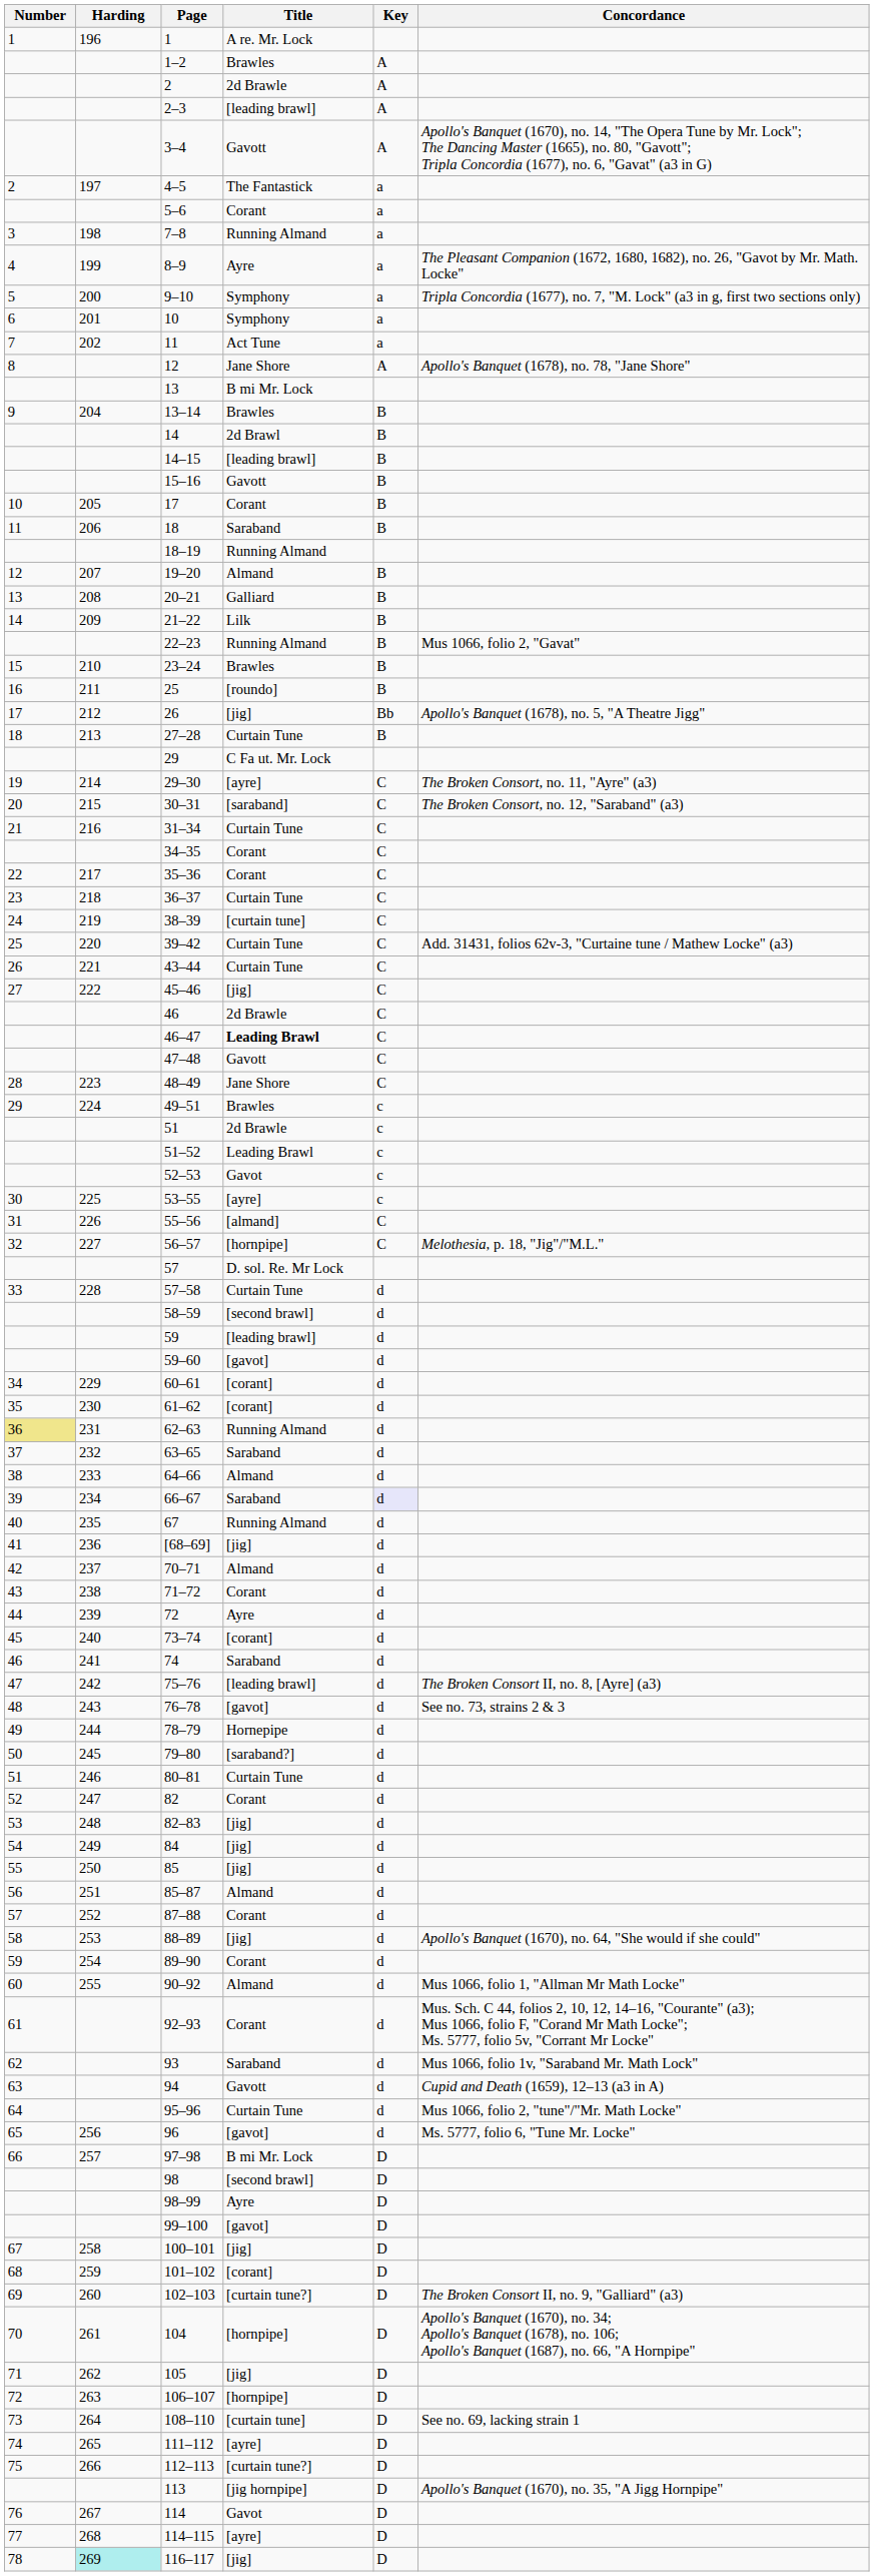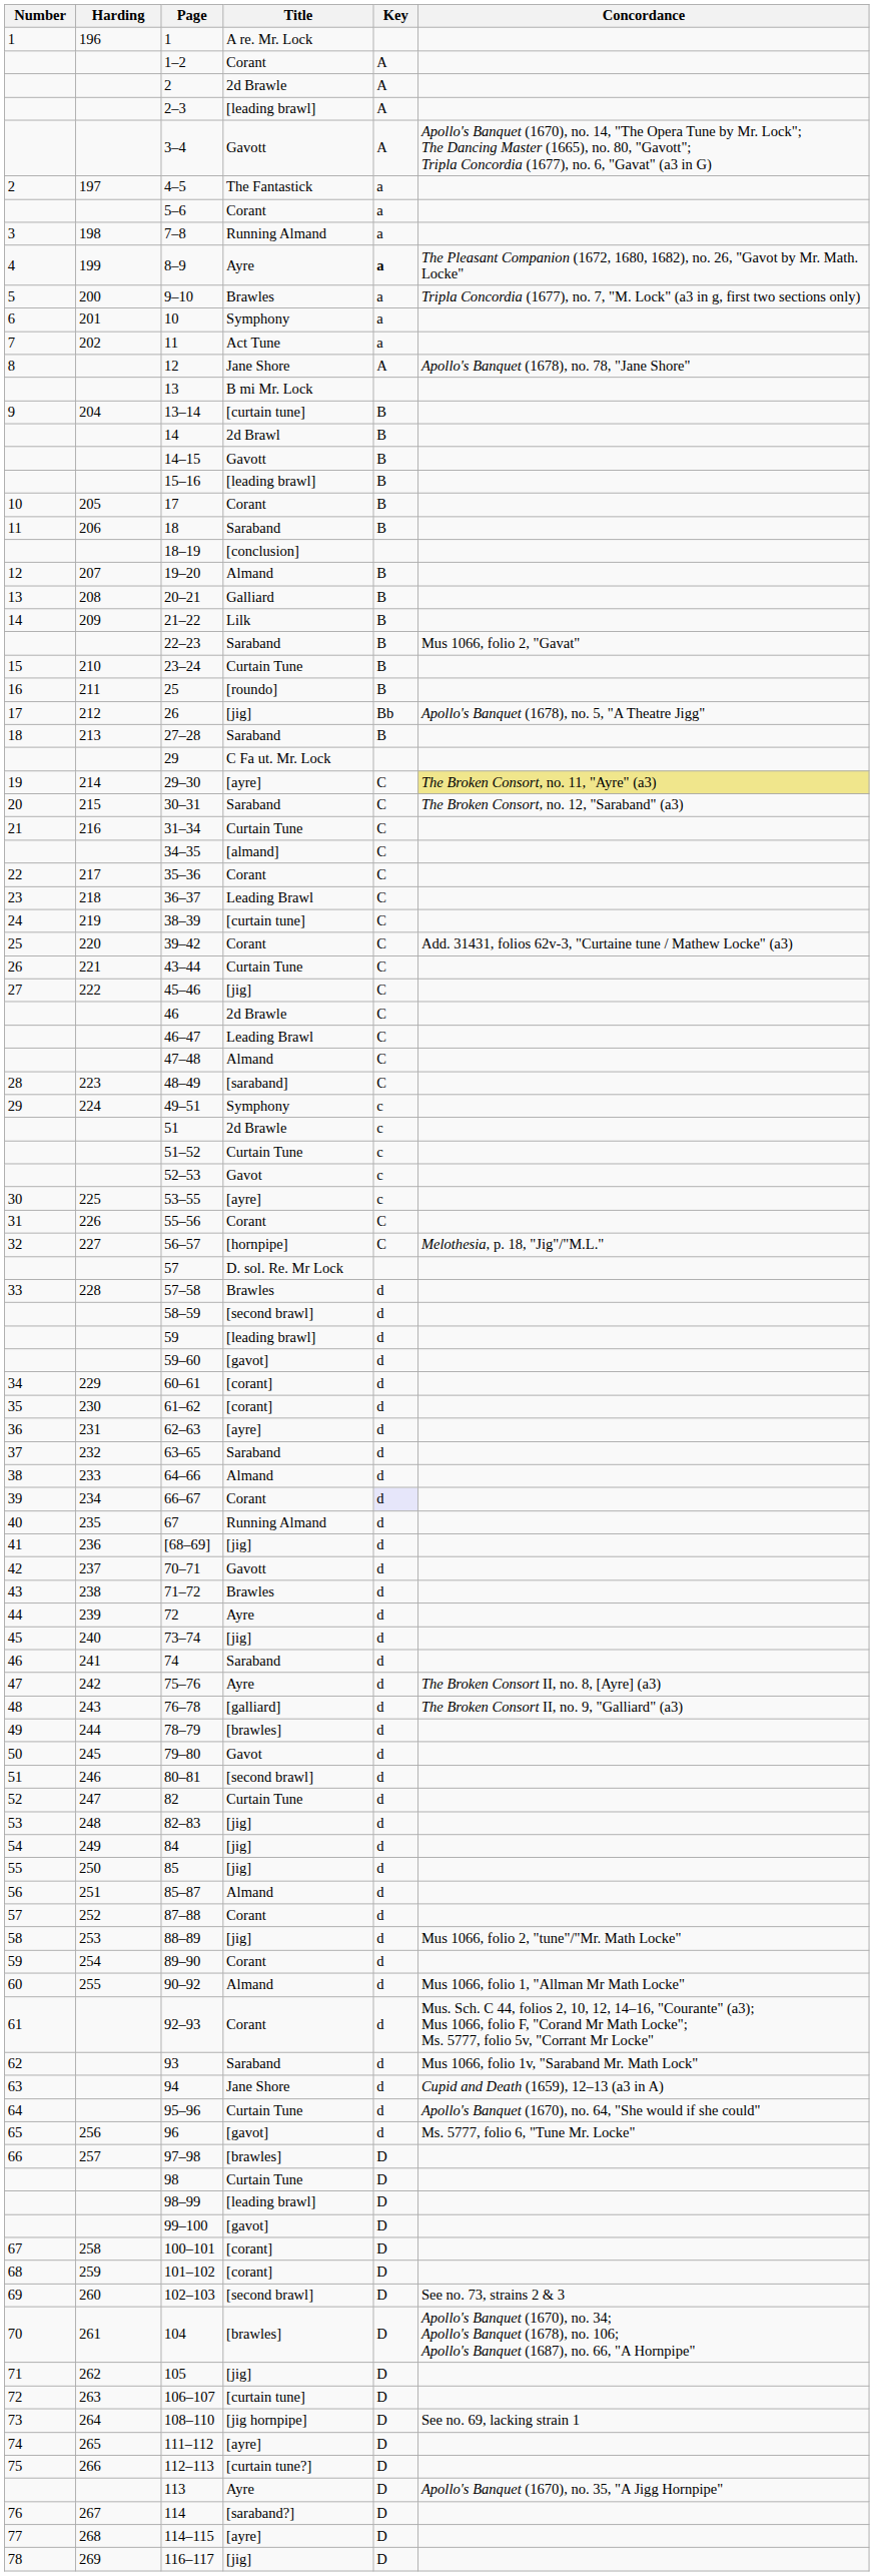 <table class="wikitable" style="width:60%;">
 <tr>
 <th style="width:2%; text-align:center;">Number</th>
 <th style="width:4%; text-align:center;">Harding</th>
 <th style="width:4%; text-align:center;">Page</th>
 <th style="width:10%; text-align:center;">Title</th>
 <th style="width:2%; text-align:center;">Key</th>
 <th style="width:30%; text-align:center;">Concordance</th>
 </tr>
 <tr>
 <td>1</td>
 <td>196</td>
 <td>1</td>
 <td>A re. Mr. Lock</td>
 <td></td>
 <td></td>
 </tr>
 <tr>
 <td></td>
 <td></td>
 <td>1–2</td>
-<td>Brawles</td>
+<td>Corant</td>
 <td>A</td>
 <td></td>
 </tr>
 <tr>
 <td></td>
 <td></td>
 <td>2</td>
 <td>2d Brawle</td>
 <td>A</td>
 <td></td>
 </tr>
 <tr>
 <td></td>
 <td></td>
 <td>2–3</td>
 <td>[leading brawl]</td>
 <td>A</td>
 <td></td>
 </tr>
 <tr>
 <td></td>
 <td></td>
 <td>3–4</td>
 <td>Gavott</td>
 <td>A</td>
 <td><em>Apollo's Banquet</em> (1670), no. 14, "The Opera Tune by Mr. Lock";<br><em>The Dancing Master</em> (1665), no. 80, "Gavott"; <br><em>Tripla Concordia</em> (1677), no. 6, "Gavat" (a3 in G)</td>
 </tr>
 <tr>
 <td>2</td>
 <td>197</td>
 <td>4–5</td>
 <td>The Fantastick</td>
 <td>a</td>
 <td></td>
 </tr>
 <tr>
 <td></td>
 <td></td>
 <td>5–6</td>
 <td>Corant</td>
 <td>a</td>
 <td></td>
 </tr>
 <tr>
 <td>3</td>
 <td>198</td>
 <td>7–8</td>
 <td>Running Almand</td>
 <td>a</td>
 <td></td>
 </tr>
 <tr>
 <td>4</td>
 <td>199</td>
 <td>8–9</td>
 <td>Ayre</td>
-<td>a</td>
+<td><strong>a</strong></td>
 <td><em>The Pleasant Companion</em> (1672, 1680, 1682), no. 26, "Gavot by Mr. Math. Locke"</td>
 </tr>
 <tr>
 <td>5</td>
 <td>200</td>
 <td>9–10</td>
-<td>Symphony</td>
+<td>Brawles</td>
 <td>a</td>
 <td><em>Tripla Concordia</em> (1677), no. 7, "M. Lock" (a3 in g, first two sections only)</td>
 </tr>
 <tr>
 <td>6</td>
 <td>201</td>
 <td>10</td>
 <td>Symphony</td>
 <td>a</td>
 <td></td>
 </tr>
 <tr>
 <td>7</td>
 <td>202</td>
 <td>11</td>
 <td>Act Tune</td>
 <td>a</td>
 <td></td>
 </tr>
 <tr>
 <td>8</td>
 <td></td>
 <td>12</td>
 <td>Jane Shore</td>
 <td>A</td>
 <td><em>Apollo's Banquet</em> (1678), no. 78, "Jane Shore"</td>
 </tr>
 <tr>
 <td></td>
 <td></td>
 <td>13</td>
 <td>B mi Mr. Lock</td>
 <td></td>
 <td></td>
 </tr>
 <tr>
 <td>9</td>
 <td>204</td>
 <td>13–14</td>
-<td>Brawles</td>
+<td>[curtain tune]</td>
 <td>B</td>
 <td></td>
 </tr>
 <tr>
 <td></td>
 <td></td>
 <td>14</td>
 <td>2d Brawl</td>
 <td>B</td>
 <td></td>
 </tr>
 <tr>
 <td></td>
 <td></td>
 <td>14–15</td>
-<td>[leading brawl]</td>
+<td>Gavott</td>
 <td>B</td>
 <td></td>
 </tr>
 <tr>
 <td></td>
 <td></td>
 <td>15–16</td>
-<td>Gavott</td>
+<td>[leading brawl]</td>
 <td>B</td>
 <td></td>
 </tr>
 <tr>
 <td>10</td>
 <td>205</td>
 <td>17</td>
 <td>Corant</td>
 <td>B</td>
 <td></td>
 </tr>
 <tr>
 <td>11</td>
 <td>206</td>
 <td>18</td>
 <td>Saraband</td>
 <td>B</td>
 <td></td>
 </tr>
 <tr>
 <td></td>
 <td></td>
 <td>18–19</td>
-<td>Running Almand</td>
+<td>[conclusion]</td>
 <td></td>
 <td></td>
 </tr>
 <tr>
 <td>12</td>
 <td>207</td>
 <td>19–20</td>
 <td>Almand</td>
 <td>B</td>
 <td></td>
 </tr>
 <tr>
 <td>13</td>
 <td>208</td>
 <td>20–21</td>
 <td>Galliard</td>
 <td>B</td>
 <td></td>
 </tr>
 <tr>
 <td>14</td>
 <td>209</td>
 <td>21–22</td>
 <td>Lilk</td>
 <td>B</td>
 <td></td>
 </tr>
 <tr>
 <td></td>
 <td></td>
 <td>22–23</td>
-<td>Running Almand</td>
+<td>Saraband</td>
 <td>B</td>
 <td>Mus 1066, folio 2, "Gavat"</td>
 </tr>
 <tr>
 <td>15</td>
 <td>210</td>
 <td>23–24</td>
-<td>Brawles</td>
+<td>Curtain Tune</td>
 <td>B</td>
 <td></td>
 </tr>
 <tr>
 <td>16</td>
 <td>211</td>
 <td>25</td>
 <td>[roundo]</td>
 <td>B</td>
 <td></td>
 </tr>
 <tr>
 <td>17</td>
 <td>212</td>
 <td>26</td>
 <td>[jig]</td>
 <td>Bb</td>
 <td><em>Apollo's Banquet</em> (1678), no. 5, "A Theatre Jigg"</td>
 </tr>
 <tr>
 <td>18</td>
 <td>213</td>
 <td>27–28</td>
-<td>Curtain Tune</td>
+<td>Saraband</td>
 <td>B</td>
 <td></td>
 </tr>
 <tr>
 <td></td>
 <td></td>
 <td>29</td>
 <td>C Fa ut. Mr. Lock</td>
 <td></td>
 <td></td>
 </tr>
 <tr>
 <td>19</td>
 <td>214</td>
 <td>29–30</td>
 <td>[ayre]</td>
 <td>C</td>
-<td><em>The Broken Consort</em>, no. 11, "Ayre" (a3)</td>
+<td style="background: khaki;"><em>The Broken Consort</em>, no. 11, "Ayre" (a3)</td>
 </tr>
 <tr>
 <td>20</td>
 <td>215</td>
 <td>30–31</td>
-<td>[saraband]</td>
+<td>Saraband</td>
 <td>C</td>
 <td><em>The Broken Consort</em>, no. 12, "Saraband" (a3)</td>
 </tr>
 <tr>
 <td>21</td>
 <td>216</td>
 <td>31–34</td>
 <td>Curtain Tune</td>
 <td>C</td>
 <td></td>
 </tr>
 <tr>
 <td></td>
 <td></td>
 <td>34–35</td>
-<td>Corant</td>
+<td>[almand]</td>
 <td>C</td>
 <td></td>
 </tr>
 <tr>
 <td>22</td>
 <td>217</td>
 <td>35–36</td>
 <td>Corant</td>
 <td>C</td>
 <td></td>
 </tr>
 <tr>
 <td>23</td>
 <td>218</td>
 <td>36–37</td>
-<td>Curtain Tune</td>
+<td>Leading Brawl</td>
 <td>C</td>
 <td></td>
 </tr>
 <tr>
 <td>24</td>
 <td>219</td>
 <td>38–39</td>
 <td>[curtain tune]</td>
 <td>C</td>
 <td></td>
 </tr>
 <tr>
 <td>25</td>
 <td>220</td>
 <td>39–42</td>
-<td>Curtain Tune</td>
+<td>Corant</td>
 <td>C</td>
 <td>Add. 31431, folios 62v-3, "Curtaine tune / Mathew Locke" (a3)</td>
 </tr>
 <tr>
 <td>26</td>
 <td>221</td>
 <td>43–44</td>
 <td>Curtain Tune</td>
 <td>C</td>
 <td></td>
 </tr>
 <tr>
 <td>27</td>
 <td>222</td>
 <td>45–46</td>
 <td>[jig]</td>
 <td>C</td>
 <td></td>
 </tr>
 <tr>
 <td></td>
 <td></td>
 <td>46</td>
 <td>2d Brawle</td>
 <td>C</td>
 <td></td>
 </tr>
 <tr>
 <td></td>
 <td></td>
 <td>46–47</td>
-<td><strong>Leading Brawl</strong></td>
+<td>Leading Brawl</td>
 <td>C</td>
 <td></td>
 </tr>
 <tr>
 <td></td>
 <td></td>
 <td>47–48</td>
-<td>Gavott</td>
+<td>Almand</td>
 <td>C</td>
 <td></td>
 </tr>
 <tr>
 <td>28</td>
 <td>223</td>
 <td>48–49</td>
-<td>Jane Shore</td>
+<td>[saraband]</td>
 <td>C</td>
 <td></td>
 </tr>
 <tr>
 <td>29</td>
 <td>224</td>
 <td>49–51</td>
-<td>Brawles</td>
+<td>Symphony</td>
 <td>c</td>
 <td></td>
 </tr>
 <tr>
 <td></td>
 <td></td>
 <td>51</td>
 <td>2d Brawle</td>
 <td>c</td>
 <td></td>
 </tr>
 <tr>
 <td></td>
 <td></td>
 <td>51–52</td>
-<td>Leading Brawl</td>
+<td>Curtain Tune</td>
 <td>c</td>
 <td></td>
 </tr>
 <tr>
 <td></td>
 <td></td>
 <td>52–53</td>
 <td>Gavot</td>
 <td>c</td>
 <td></td>
 </tr>
 <tr>
 <td>30</td>
 <td>225</td>
 <td>53–55</td>
 <td>[ayre]</td>
 <td>c</td>
 <td></td>
 </tr>
 <tr>
 <td>31</td>
 <td>226</td>
 <td>55–56</td>
-<td>[almand]</td>
+<td>Corant</td>
 <td>C</td>
 <td></td>
 </tr>
 <tr>
 <td>32</td>
 <td>227</td>
 <td>56–57</td>
 <td>[hornpipe]</td>
 <td>C</td>
 <td><em>Melothesia</em>, p. 18, "Jig"/"M.L."</td>
 </tr>
 <tr>
 <td></td>
 <td></td>
 <td>57</td>
 <td>D. sol. Re. Mr Lock</td>
 <td></td>
 <td></td>
 </tr>
 <tr>
 <td>33</td>
 <td>228</td>
 <td>57–58</td>
-<td>Curtain Tune</td>
+<td>Brawles</td>
 <td>d</td>
 <td></td>
 </tr>
 <tr>
 <td></td>
 <td></td>
 <td>58–59</td>
 <td>[second brawl]</td>
 <td>d</td>
 <td></td>
 </tr>
 <tr>
 <td></td>
 <td></td>
 <td>59</td>
 <td>[leading brawl]</td>
 <td>d</td>
 <td></td>
 </tr>
 <tr>
 <td></td>
 <td></td>
 <td>59–60</td>
 <td>[gavot]</td>
 <td>d</td>
 <td></td>
 </tr>
 <tr>
 <td>34</td>
 <td>229</td>
 <td>60–61</td>
 <td>[corant]</td>
 <td>d</td>
 <td></td>
 </tr>
 <tr>
 <td>35</td>
 <td>230</td>
 <td>61–62</td>
 <td>[corant]</td>
 <td>d</td>
 <td></td>
 </tr>
 <tr>
-<td style="background: khaki;">36</td>
+<td>36</td>
 <td>231</td>
 <td>62–63</td>
-<td>Running Almand</td>
+<td>[ayre]</td>
 <td>d</td>
 <td></td>
 </tr>
 <tr>
 <td>37</td>
 <td>232</td>
 <td>63–65</td>
 <td>Saraband</td>
 <td>d</td>
 <td></td>
 </tr>
 <tr>
 <td>38</td>
 <td>233</td>
 <td>64–66</td>
 <td>Almand</td>
 <td>d</td>
 <td></td>
 </tr>
 <tr>
 <td>39</td>
 <td>234</td>
 <td>66–67</td>
-<td>Saraband</td>
+<td>Corant</td>
 <td style="background: lavender;">d</td>
 <td></td>
 </tr>
 <tr>
 <td>40</td>
 <td>235</td>
 <td>67</td>
 <td>Running Almand</td>
 <td>d</td>
 <td></td>
 </tr>
 <tr>
 <td>41</td>
 <td>236</td>
 <td>[68–69]</td>
 <td>[jig]</td>
 <td>d</td>
 <td></td>
 </tr>
 <tr>
 <td>42</td>
 <td>237</td>
 <td>70–71</td>
-<td>Almand</td>
+<td>Gavott</td>
 <td>d</td>
 <td></td>
 </tr>
 <tr>
 <td>43</td>
 <td>238</td>
 <td>71–72</td>
-<td>Corant</td>
+<td>Brawles</td>
 <td>d</td>
 <td></td>
 </tr>
 <tr>
 <td>44</td>
 <td>239</td>
 <td>72</td>
 <td>Ayre</td>
 <td>d</td>
 <td></td>
 </tr>
 <tr>
 <td>45</td>
 <td>240</td>
 <td>73–74</td>
-<td>[corant]</td>
+<td>[jig]</td>
 <td>d</td>
 <td></td>
 </tr>
 <tr>
 <td>46</td>
 <td>241</td>
 <td>74</td>
 <td>Saraband</td>
 <td>d</td>
 <td></td>
 </tr>
 <tr>
 <td>47</td>
 <td>242</td>
 <td>75–76</td>
-<td>[leading brawl]</td>
+<td>Ayre</td>
 <td>d</td>
 <td><em>The Broken Consort</em> II, no. 8, [Ayre] (a3)</td>
 </tr>
 <tr>
 <td>48</td>
 <td>243</td>
 <td>76–78</td>
-<td>[gavot]</td>
+<td>[galliard]</td>
 <td>d</td>
-<td>See no. 73, strains 2 & 3</td>
+<td><em>The Broken Consort</em> II, no. 9, "Galliard" (a3)</td>
 </tr>
 <tr>
 <td>49</td>
 <td>244</td>
 <td>78–79</td>
-<td>Hornepipe</td>
+<td>[brawles]</td>
 <td>d</td>
 <td></td>
 </tr>
 <tr>
 <td>50</td>
 <td>245</td>
 <td>79–80</td>
-<td>[saraband?]</td>
+<td>Gavot</td>
 <td>d</td>
 <td></td>
 </tr>
 <tr>
 <td>51</td>
 <td>246</td>
 <td>80–81</td>
-<td>Curtain Tune</td>
+<td>[second brawl]</td>
 <td>d</td>
 <td></td>
 </tr>
 <tr>
 <td>52</td>
 <td>247</td>
 <td>82</td>
-<td>Corant</td>
+<td>Curtain Tune</td>
 <td>d</td>
 <td></td>
 </tr>
 <tr>
 <td>53</td>
 <td>248</td>
 <td>82–83</td>
 <td>[jig]</td>
 <td>d</td>
 <td></td>
 </tr>
 <tr>
 <td>54</td>
 <td>249</td>
 <td>84</td>
 <td>[jig]</td>
 <td>d</td>
 <td></td>
 </tr>
 <tr>
 <td>55</td>
 <td>250</td>
 <td>85</td>
 <td>[jig]</td>
 <td>d</td>
 <td></td>
 </tr>
 <tr>
 <td>56</td>
 <td>251</td>
 <td>85–87</td>
 <td>Almand</td>
 <td>d</td>
 <td></td>
 </tr>
 <tr>
 <td>57</td>
 <td>252</td>
 <td>87–88</td>
 <td>Corant</td>
 <td>d</td>
 <td></td>
 </tr>
 <tr>
 <td>58</td>
 <td>253</td>
 <td>88–89</td>
 <td>[jig]</td>
 <td>d</td>
-<td><em>Apollo's Banquet</em> (1670), no. 64, "She would if she could"</td>
+<td>Mus 1066, folio 2, "tune"/"Mr. Math Locke"</td>
 </tr>
 <tr>
 <td>59</td>
 <td>254</td>
 <td>89–90</td>
 <td>Corant</td>
 <td>d</td>
 <td></td>
 </tr>
 <tr>
 <td>60</td>
 <td>255</td>
 <td>90–92</td>
 <td>Almand</td>
 <td>d</td>
 <td>Mus 1066, folio 1, "Allman Mr Math Locke"</td>
 </tr>
 <tr>
 <td>61</td>
 <td></td>
 <td>92–93</td>
 <td>Corant</td>
 <td>d</td>
 <td>Mus. Sch. C 44, folios 2, 10, 12, 14–16, "Courante" (a3); <br>Mus 1066, folio F, "Corand Mr Math Locke"; <br>Ms. 5777, folio 5v, "Corrant Mr Locke"</td>
 </tr>
 <tr>
 <td>62</td>
 <td></td>
 <td>93</td>
 <td>Saraband</td>
 <td>d</td>
 <td>Mus 1066, folio 1v, "Saraband Mr. Math Lock"</td>
 </tr>
 <tr>
 <td>63</td>
 <td></td>
 <td>94</td>
-<td>Gavott</td>
+<td>Jane Shore</td>
 <td>d</td>
 <td><em>Cupid and Death</em> (1659), 12–13 (a3 in A)</td>
 </tr>
 <tr>
 <td>64</td>
 <td></td>
 <td>95–96</td>
 <td>Curtain Tune</td>
 <td>d</td>
-<td>Mus 1066, folio 2, "tune"/"Mr. Math Locke"</td>
+<td><em>Apollo's Banquet</em> (1670), no. 64, "She would if she could"</td>
 </tr>
 <tr>
 <td>65</td>
 <td>256</td>
 <td>96</td>
 <td>[gavot]</td>
 <td>d</td>
 <td>Ms. 5777, folio 6, "Tune Mr. Locke"</td>
 </tr>
 <tr>
 <td>66</td>
 <td>257</td>
 <td>97–98</td>
-<td>B mi Mr. Lock</td>
+<td>[brawles]</td>
 <td>D</td>
 <td></td>
 </tr>
 <tr>
 <td></td>
 <td></td>
 <td>98</td>
-<td>[second brawl]</td>
+<td>Curtain Tune</td>
 <td>D</td>
 <td></td>
 </tr>
 <tr>
 <td></td>
 <td></td>
 <td>98–99</td>
-<td>Ayre</td>
+<td>[leading brawl]</td>
 <td>D</td>
 <td></td>
 </tr>
 <tr>
 <td></td>
 <td></td>
 <td>99–100</td>
 <td>[gavot]</td>
 <td>D</td>
 <td></td>
 </tr>
 <tr>
 <td>67</td>
 <td>258</td>
 <td>100–101</td>
-<td>[jig]</td>
+<td>[corant]</td>
 <td>D</td>
 <td></td>
 </tr>
 <tr>
 <td>68</td>
 <td>259</td>
 <td>101–102</td>
 <td>[corant]</td>
 <td>D</td>
 <td></td>
 </tr>
 <tr>
 <td>69</td>
 <td>260</td>
 <td>102–103</td>
-<td>[curtain tune?]</td>
+<td>[second brawl]</td>
 <td>D</td>
-<td><em>The Broken Consort</em> II, no. 9, "Galliard" (a3)</td>
+<td>See no. 73, strains 2 & 3</td>
 </tr>
 <tr>
 <td>70</td>
 <td>261</td>
 <td>104</td>
-<td>[hornpipe]</td>
+<td>[brawles]</td>
 <td>D</td>
 <td><em>Apollo's Banquet</em> (1670), no. 34;<br><em>Apollo's Banquet</em> (1678), no. 106;<br><em>Apollo's Banquet</em> (1687), no. 66, "A Hornpipe"</td>
 </tr>
 <tr>
 <td>71</td>
 <td>262</td>
 <td>105</td>
 <td>[jig]</td>
 <td>D</td>
 <td></td>
 </tr>
 <tr>
 <td>72</td>
 <td>263</td>
 <td>106–107</td>
-<td>[hornpipe]</td>
+<td>[curtain tune]</td>
 <td>D</td>
 <td></td>
 </tr>
 <tr>
 <td>73</td>
 <td>264</td>
 <td>108–110</td>
-<td>[curtain tune]</td>
+<td>[jig hornpipe]</td>
 <td>D</td>
 <td>See no. 69, lacking strain 1</td>
 </tr>
 <tr>
 <td>74</td>
 <td>265</td>
 <td>111–112</td>
 <td>[ayre]</td>
 <td>D</td>
 <td></td>
 </tr>
 <tr>
 <td>75</td>
 <td>266</td>
 <td>112–113</td>
 <td>[curtain tune?]</td>
 <td>D</td>
 <td></td>
 </tr>
 <tr>
 <td></td>
 <td></td>
 <td>113</td>
-<td>[jig hornpipe]</td>
+<td>Ayre</td>
 <td>D</td>
 <td><em>Apollo's Banquet</em> (1670), no. 35, "A Jigg Hornpipe"</td>
 </tr>
 <tr>
 <td>76</td>
 <td>267</td>
 <td>114</td>
-<td>Gavot</td>
+<td>[saraband?]</td>
 <td>D</td>
 <td></td>
 </tr>
 <tr>
 <td>77</td>
 <td>268</td>
 <td>114–115</td>
 <td>[ayre]</td>
 <td>D</td>
 <td></td>
 </tr>
 <tr>
 <td>78</td>
-<td style="background: paleturquoise;">269</td>
+<td>269</td>
 <td>116–117</td>
 <td>[jig]</td>
 <td>D</td>
 <td></td>
 </tr>
 </table>
